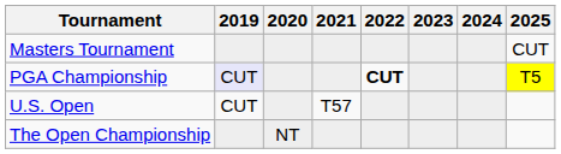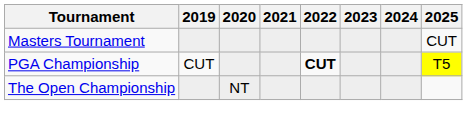 <table class="wikitable" style="font-size:95%;text-align:center;">
 <tr>
 <th>Tournament</th>
 <th>2019</th>
 <th>2020</th>
 <th>2021</th>
 <th>2022</th>
 <th>2023</th>
 <th>2024</th>
 <th>2025</th>
 </tr>
 <tr>
 <td align=left><a href='#'>Masters Tournament</a></td>
 <td style="background:#eeeeee;"></td>
 <td style="background:#eeeeee;"></td>
 <td style="background:#eeeeee;"></td>
 <td style="background:#eeeeee;"></td>
 <td style="background:#eeeeee;"></td>
 <td style="background:#eeeeee;"></td>
 <td>CUT</td>
 </tr>
 <tr>
 <td align=left><a href='#'>PGA Championship</a></td>
-<td style="background: lavender;">CUT</td>
+<td>CUT</td>
 <td style="background:#eeeeee;"></td>
 <td style="background:#eeeeee;"></td>
 <td><strong>CUT</strong></td>
 <td style="background:#eeeeee;"></td>
 <td style="background:#eeeeee;"></td>
 <td style="background:yellow;">T5</td>
-</tr>
-<tr>
-<td align=left><a href='#'>U.S. Open</a></td>
-<td>CUT</td>
-<td style="background:#eeeeee;"></td>
-<td>T57</td>
-<td style="background:#eeeeee;"></td>
-<td style="background:#eeeeee;"></td>
-<td style="background:#eeeeee;"></td>
-<td></td>
 </tr>
 <tr>
 <td align=left><a href='#'>The Open Championship</a></td>
 <td style="background:#eeeeee;"></td>
 <td style="background:#eeeeee;">NT</td>
 <td style="background:#eeeeee;"></td>
 <td style="background:#eeeeee;"></td>
 <td style="background:#eeeeee;"></td>
 <td style="background:#eeeeee;"></td>
 <td></td>
 </tr>
 </table>
